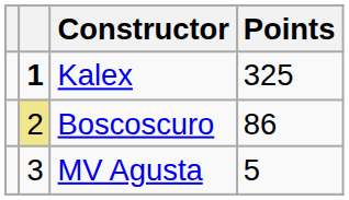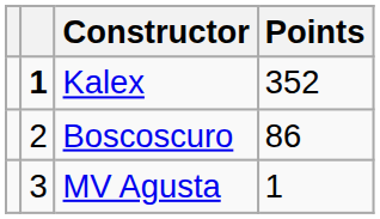 <table class="wikitable" style="font-size: 85%;">
 <tr>
 <th></th>
 <th></th>
 <th>Constructor</th>
 <th>Points</th>
 </tr>
 <tr>
 <td></td>
 <td align=center><strong>1</strong></td>
 <td> <a href='#'>Kalex</a></td>
-<td align=left>325</td>
+<td align=left>352</td>
 </tr>
 <tr>
 <td></td>
-<td align=center style="background: khaki;">2</td>
+<td align=center>2</td>
 <td> <a href='#'>Boscoscuro</a></td>
 <td align=left>86</td>
 </tr>
 <tr>
 <td></td>
 <td align=center>3</td>
 <td> <a href='#'>MV Agusta</a></td>
-<td align=left>5</td>
+<td align=left>1</td>
 </tr>
 </table>
